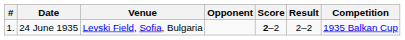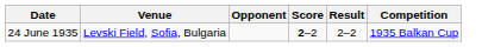 <table class="wikitable" style="font-size: 95%;">
 <tr>
-<th>#</th>
 <th>Date</th>
 <th>Venue</th>
 <th>Opponent</th>
 <th>Score</th>
 <th>Result</th>
 <th>Competition</th>
 </tr>
 <tr>
-<td>1.</td>
 <td>24 June 1935</td>
 <td><a href='#'>Levski Field</a>, <a href='#'>Sofia</a>, Bulgaria</td>
 <td></td>
 <td align="center"><strong>2</strong>–2</td>
 <td align="center">2–2</td>
 <td><a href='#'>1935 Balkan Cup</a></td>
 </tr>
 </table>
